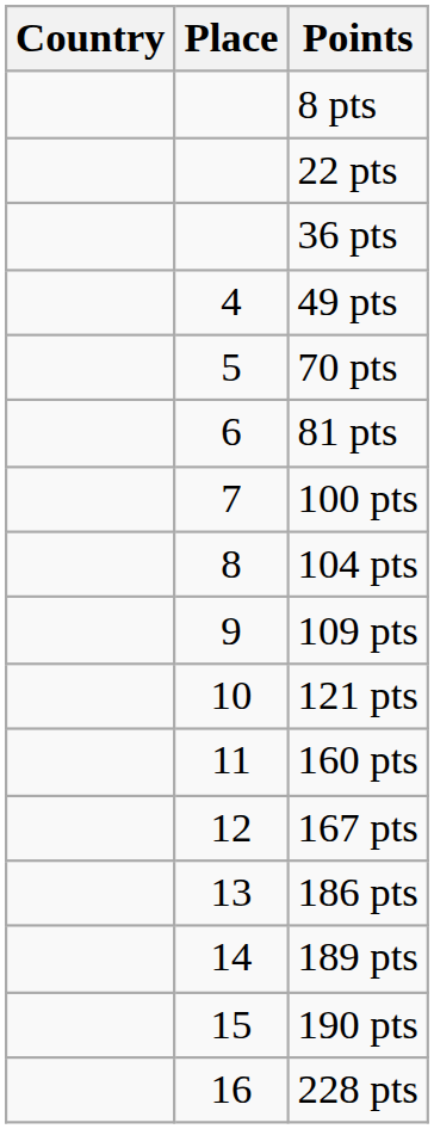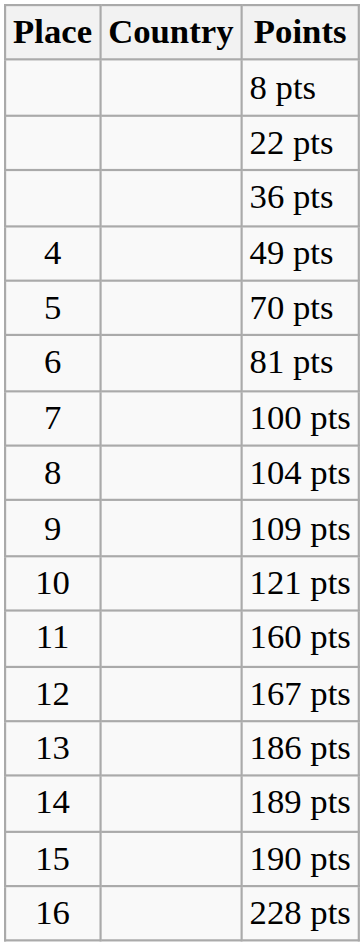 <table class=wikitable>
 <tr>
+<th>Place</th>
 <th>Country</th>
-<th>Place</th>
 <th>Points</th>
 </tr>
 <tr>
+<td align=center></td>
 <td></td>
-<td align=center></td>
 <td>8 pts</td>
 </tr>
 <tr>
+<td align=center></td>
 <td></td>
-<td align=center></td>
 <td>22 pts</td>
 </tr>
 <tr>
+<td align=center></td>
 <td></td>
-<td align=center></td>
 <td>36 pts</td>
 </tr>
 <tr>
+<td align=center>4</td>
 <td></td>
-<td align=center>4</td>
 <td>49 pts</td>
 </tr>
 <tr>
+<td align=center>5</td>
 <td></td>
-<td align=center>5</td>
 <td>70 pts</td>
 </tr>
 <tr>
+<td align=center>6</td>
 <td></td>
-<td align=center>6</td>
 <td>81 pts</td>
 </tr>
 <tr>
+<td align=center>7</td>
 <td></td>
-<td align=center>7</td>
 <td>100 pts</td>
 </tr>
 <tr>
+<td align=center>8</td>
 <td></td>
-<td align=center>8</td>
 <td>104 pts</td>
 </tr>
 <tr>
+<td align=center>9</td>
 <td></td>
-<td align=center>9</td>
 <td>109 pts</td>
 </tr>
 <tr>
+<td align=center>10</td>
 <td></td>
-<td align=center>10</td>
 <td>121 pts</td>
 </tr>
 <tr>
+<td align=center>11</td>
 <td></td>
-<td align=center>11</td>
 <td>160 pts</td>
 </tr>
 <tr>
+<td align=center>12</td>
 <td></td>
-<td align=center>12</td>
 <td>167 pts</td>
 </tr>
 <tr>
+<td align=center>13</td>
 <td></td>
-<td align=center>13</td>
 <td>186 pts</td>
 </tr>
 <tr>
+<td align=center>14</td>
 <td></td>
-<td align=center>14</td>
 <td>189 pts</td>
 </tr>
 <tr>
+<td align=center>15</td>
 <td></td>
-<td align=center>15</td>
 <td>190 pts</td>
 </tr>
 <tr>
+<td align=center>16</td>
 <td></td>
-<td align=center>16</td>
 <td>228 pts</td>
 </tr>
 </table>
